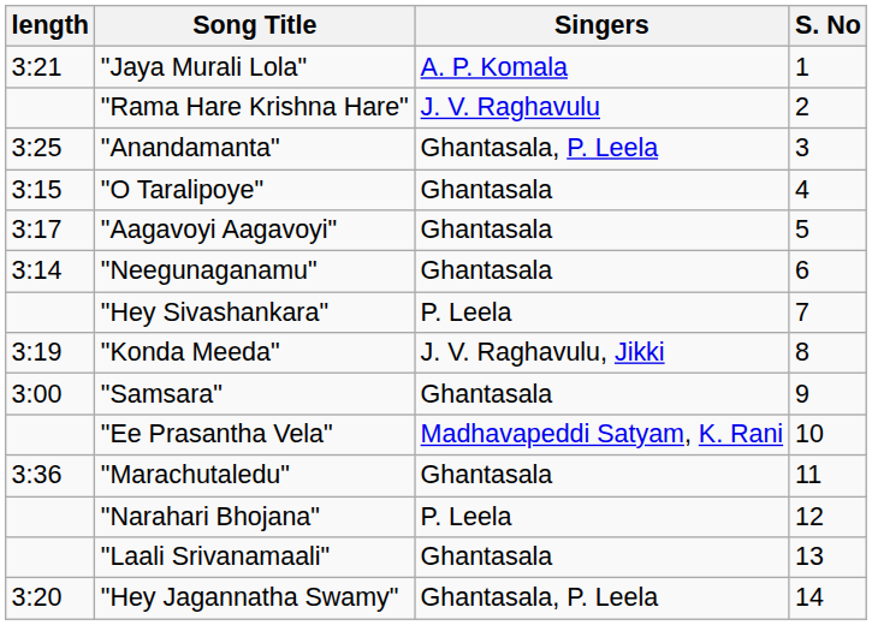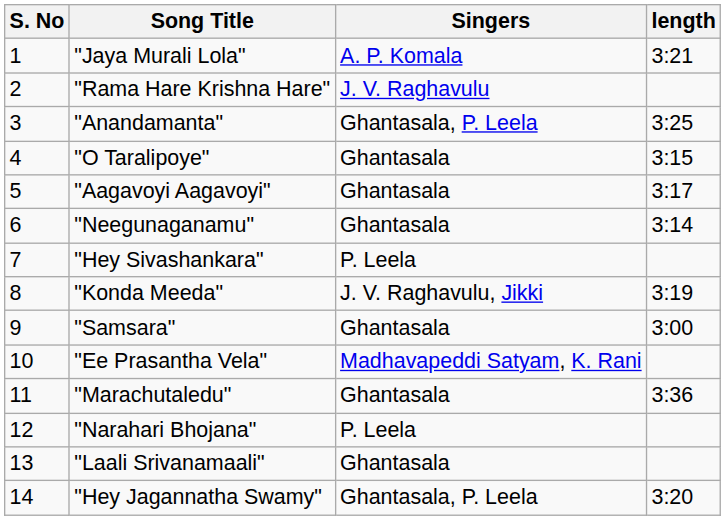 <table class="wikitable">
 <tr>
-<th>length</th>
+<th>S. No</th>
 <th>Song Title</th>
 <th>Singers</th>
-<th>S. No</th>
+<th>length</th>
 </tr>
 <tr>
-<td>3:21</td>
+<td>1</td>
 <td>"Jaya Murali Lola"</td>
 <td><a href='#'>A. P. Komala</a></td>
-<td>1</td>
+<td>3:21</td>
 </tr>
 <tr>
-<td></td>
+<td>2</td>
 <td>"Rama Hare Krishna Hare"</td>
 <td><a href='#'>J. V. Raghavulu</a></td>
-<td>2</td>
+<td></td>
 </tr>
 <tr>
-<td>3:25</td>
+<td>3</td>
 <td>"Anandamanta"</td>
 <td>Ghantasala, <a href='#'>P. Leela</a></td>
-<td>3</td>
+<td>3:25</td>
 </tr>
 <tr>
-<td>3:15</td>
+<td>4</td>
 <td>"O Taralipoye"</td>
 <td>Ghantasala</td>
-<td>4</td>
+<td>3:15</td>
 </tr>
 <tr>
-<td>3:17</td>
+<td>5</td>
 <td>"Aagavoyi Aagavoyi"</td>
 <td>Ghantasala</td>
-<td>5</td>
+<td>3:17</td>
 </tr>
 <tr>
-<td>3:14</td>
+<td>6</td>
 <td>"Neegunaganamu"</td>
 <td>Ghantasala</td>
-<td>6</td>
+<td>3:14</td>
 </tr>
 <tr>
-<td></td>
+<td>7</td>
 <td>"Hey Sivashankara"</td>
 <td>P. Leela</td>
-<td>7</td>
+<td></td>
 </tr>
 <tr>
-<td>3:19</td>
+<td>8</td>
 <td>"Konda Meeda"</td>
 <td>J. V. Raghavulu, <a href='#'>Jikki</a></td>
-<td>8</td>
+<td>3:19</td>
 </tr>
 <tr>
-<td>3:00</td>
+<td>9</td>
 <td>"Samsara"</td>
 <td>Ghantasala</td>
-<td>9</td>
+<td>3:00</td>
 </tr>
 <tr>
-<td></td>
+<td>10</td>
 <td>"Ee Prasantha Vela"</td>
 <td><a href='#'>Madhavapeddi Satyam</a>, <a href='#'>K. Rani</a></td>
-<td>10</td>
+<td></td>
 </tr>
 <tr>
-<td>3:36</td>
+<td>11</td>
 <td>"Marachutaledu"</td>
 <td>Ghantasala</td>
-<td>11</td>
+<td>3:36</td>
 </tr>
 <tr>
-<td></td>
+<td>12</td>
 <td>"Narahari Bhojana"</td>
 <td>P. Leela</td>
-<td>12</td>
+<td></td>
 </tr>
 <tr>
-<td></td>
+<td>13</td>
 <td>"Laali Srivanamaali"</td>
 <td>Ghantasala</td>
-<td>13</td>
+<td></td>
 </tr>
 <tr>
-<td>3:20</td>
+<td>14</td>
 <td>"Hey Jagannatha Swamy"</td>
 <td>Ghantasala, P. Leela</td>
-<td>14</td>
+<td>3:20</td>
 </tr>
 </table>
